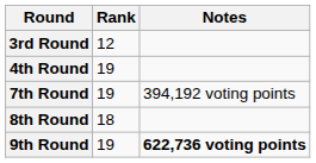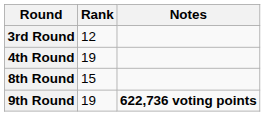 <table class="wikitable">
 <tr>
 <th>Round</th>
 <th>Rank</th>
 <th>Notes</th>
 </tr>
 <tr>
 <th>3rd Round</th>
 <td>12</td>
 <td></td>
 </tr>
 <tr>
 <th>4th Round</th>
 <td>19</td>
 <td></td>
 </tr>
 <tr>
-<th>7th Round</th>
-<td>19</td>
-<td>394,192 voting points</td>
-</tr>
-<tr>
 <th>8th Round</th>
-<td>18</td>
+<td>15</td>
 <td></td>
 </tr>
 <tr>
 <th>9th Round</th>
 <td>19</td>
 <td><strong>622,736 voting points</strong></td>
 </tr>
 </table>
